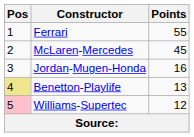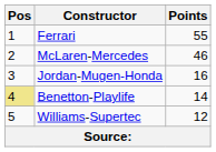 <table class="wikitable"       style="font-size:        95%;">
 <tr>
 <th>Pos</th>
 <th>Constructor</th>
 <th>Points</th>
 </tr>
 <tr>
 <td>1</td>
 <td> <a href='#'>Ferrari</a></td>
 <td align="right">55</td>
 </tr>
 <tr>
 <td>2</td>
 <td> <a href='#'>McLaren</a>-<a href='#'>Mercedes</a></td>
-<td align="right">45</td>
+<td align="right">46</td>
 </tr>
 <tr>
 <td>3</td>
 <td> <a href='#'>Jordan</a>-<a href='#'>Mugen-Honda</a></td>
 <td align="right">16</td>
 </tr>
 <tr>
 <td style="background: khaki;">4</td>
 <td> <a href='#'>Benetton</a>-<a href='#'>Playlife</a></td>
-<td align="right">13</td>
+<td align="right">14</td>
 </tr>
 <tr>
-<td style="background: pink;">5</td>
+<td>5</td>
 <td> <a href='#'>Williams</a>-<a href='#'>Supertec</a></td>
 <td align="right">12</td>
 </tr>
 <tr>
 <th colspan=4>Source:</th>
 </tr>
 </table>
